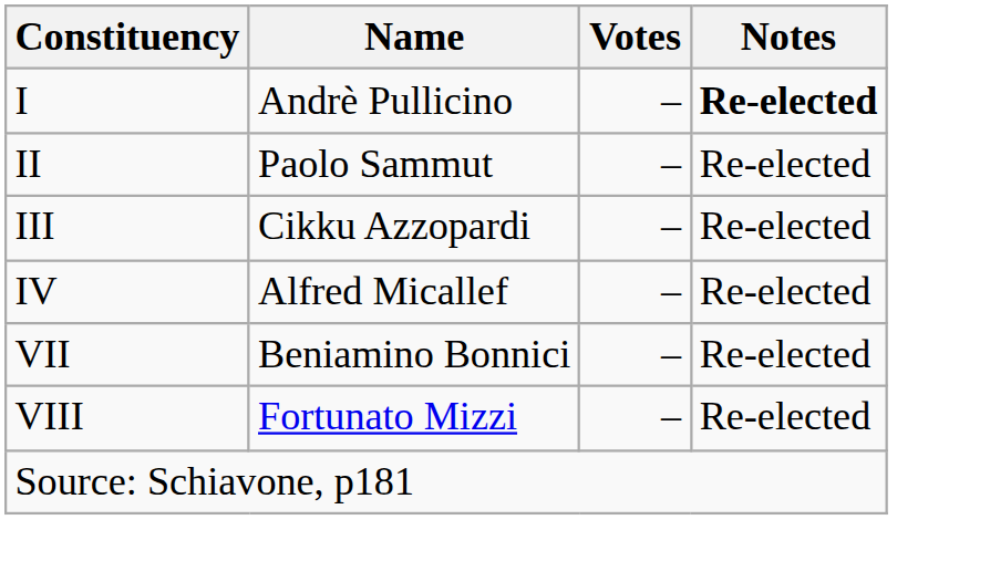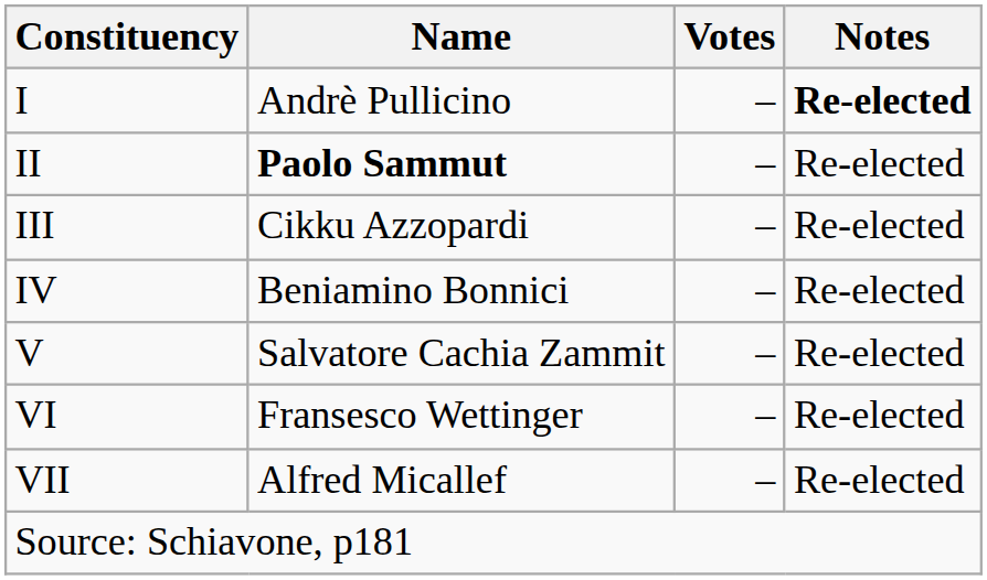 <table class=wikitable style=text-align:left>
 <tr>
 <th>Constituency</th>
 <th>Name</th>
 <th>Votes</th>
 <th>Notes</th>
 </tr>
 <tr>
 <td>I</td>
 <td>Andrè Pullicino</td>
 <td align=right>–</td>
 <td><strong>Re-elected</strong></td>
 </tr>
 <tr>
 <td>II</td>
-<td>Paolo Sammut</td>
+<td><strong>Paolo Sammut</strong></td>
 <td align=right>–</td>
 <td>Re-elected</td>
 </tr>
 <tr>
 <td>III</td>
 <td>Cikku Azzopardi</td>
 <td align=right>–</td>
 <td>Re-elected</td>
 </tr>
 <tr>
 <td>IV</td>
-<td>Alfred Micallef</td>
+<td>Beniamino Bonnici</td>
+<td align=right>–</td>
+<td>Re-elected</td>
+</tr>
+<tr>
+<td>V</td>
+<td>Salvatore Cachia Zammit</td>
+<td align=right>–</td>
+<td>Re-elected</td>
+</tr>
+<tr>
+<td>VI</td>
+<td>Fransesco Wettinger</td>
 <td align=right>–</td>
 <td>Re-elected</td>
 </tr>
 <tr>
 <td>VII</td>
-<td>Beniamino Bonnici</td>
-<td align=right>–</td>
-<td>Re-elected</td>
-</tr>
-<tr>
-<td>VIII</td>
-<td><a href='#'>Fortunato Mizzi</a></td>
+<td>Alfred Micallef</td>
 <td align=right>–</td>
 <td>Re-elected</td>
 </tr>
 <tr>
 <td colspan=4>Source: Schiavone, p181</td>
 </tr>
 </table>
